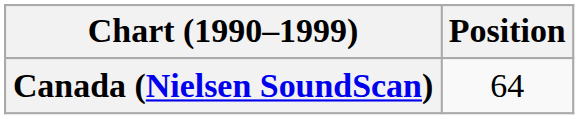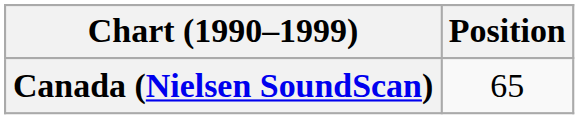 <table class="wikitable plainrowheaders" style="text-align:center">
 <tr>
 <th>Chart (1990–1999)</th>
 <th>Position</th>
 </tr>
 <tr>
 <th scope="row">Canada (<a href='#'>Nielsen SoundScan</a>)</th>
-<td>64</td>
+<td>65</td>
 </tr>
 </table>
